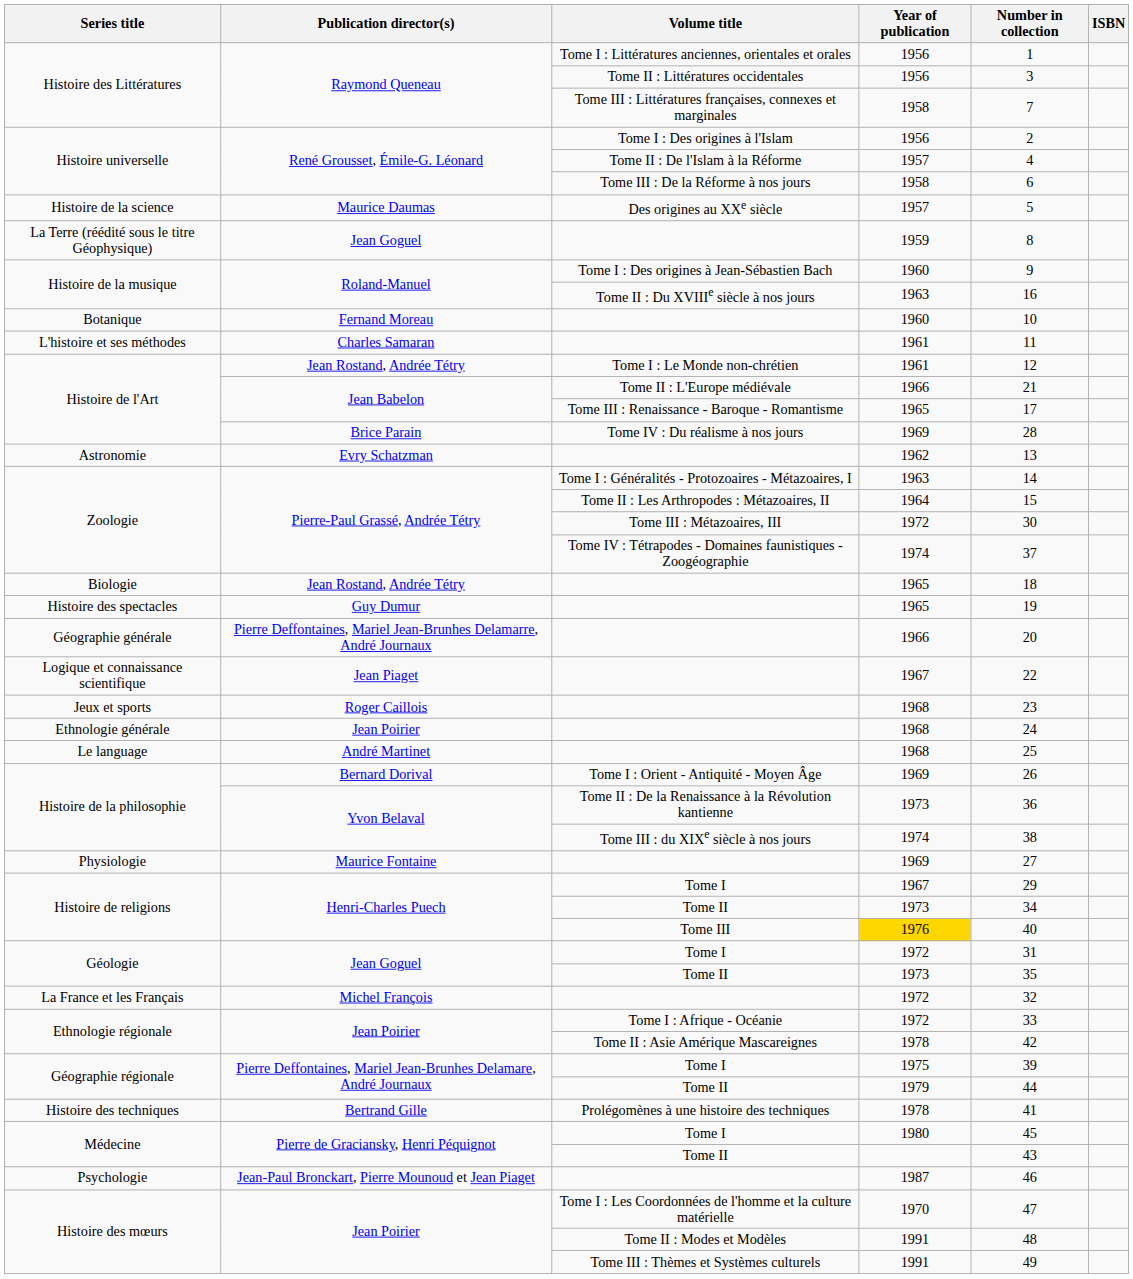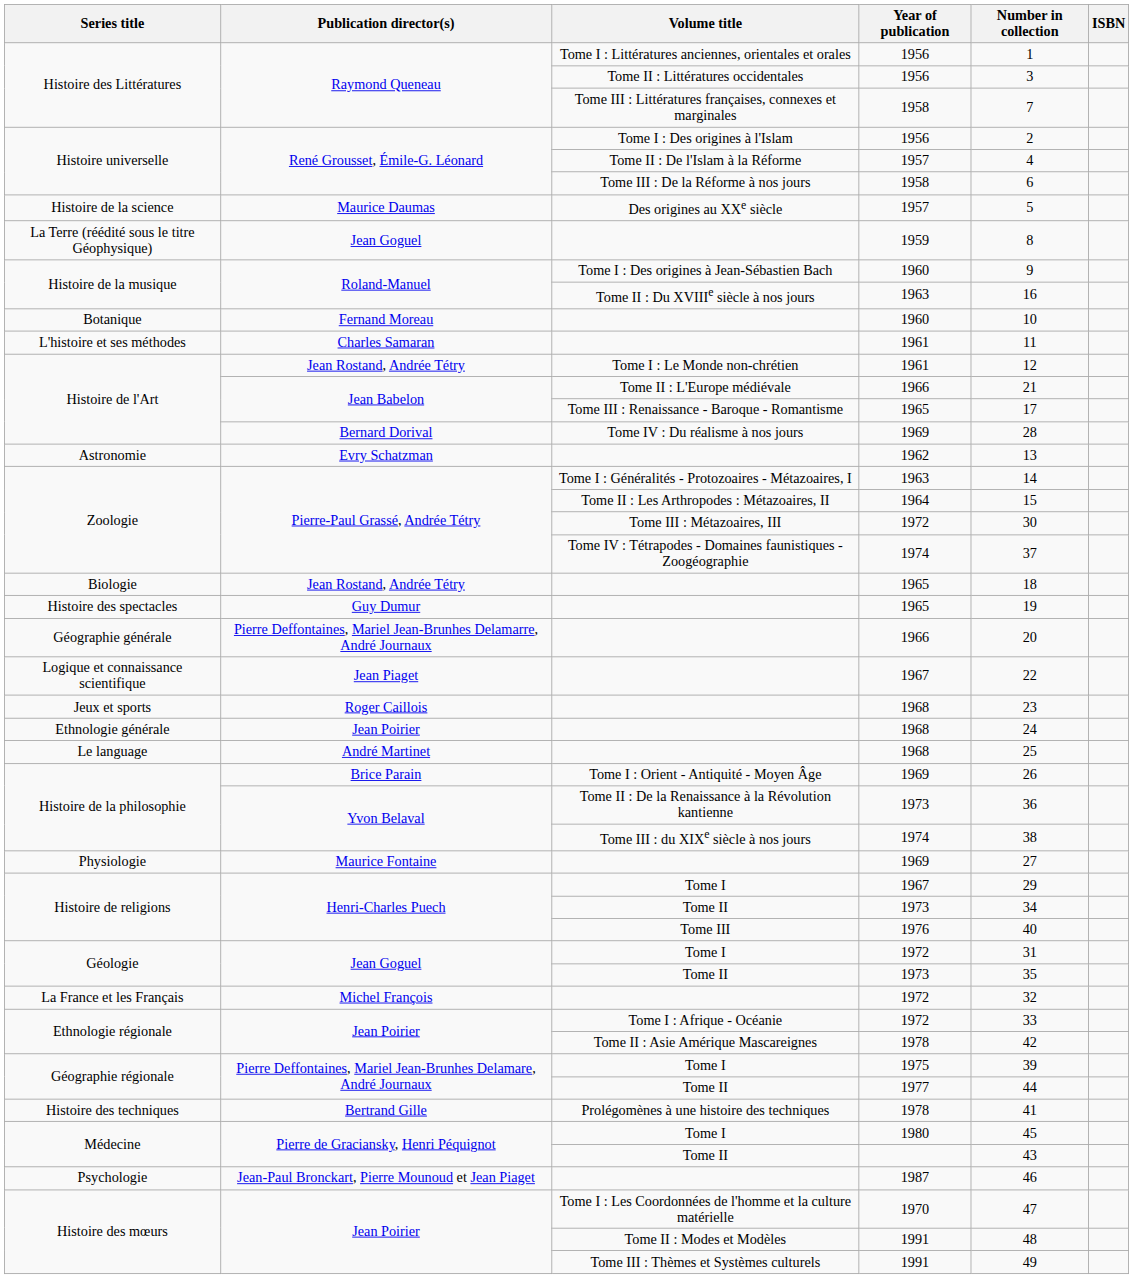 <table class="wikitable" style="text-align:center; width:100%;">
 <tr>
 <th scope=col>Series title</th>
 <th scope=col>Publication director(s)</th>
 <th scope=col>Volume title</th>
 <th scope=col>Year of publication</th>
 <th scope=col>Number in collection</th>
 <th scope=col>ISBN</th>
 </tr>
 <tr>
 <td rowspan=3>Histoire des Littératures</td>
 <td rowspan=3><a href='#'>Raymond Queneau</a></td>
 <td>Tome I : Littératures anciennes, orientales et orales</td>
 <td>1956</td>
 <td>1</td>
 <td></td>
 </tr>
 <tr>
 <td>Tome II : Littératures occidentales</td>
 <td>1956</td>
 <td>3</td>
 <td></td>
 </tr>
 <tr>
 <td>Tome III : Littératures françaises, connexes et marginales</td>
 <td>1958</td>
 <td>7</td>
 <td></td>
 </tr>
 <tr>
 <td rowspan=3>Histoire universelle</td>
 <td rowspan=3><a href='#'>René Grousset</a>, <a href='#'>Émile-G. Léonard</a></td>
 <td>Tome I : Des origines à l'Islam</td>
 <td>1956</td>
 <td>2</td>
 <td></td>
 </tr>
 <tr>
 <td>Tome II : De l'Islam à la Réforme</td>
 <td>1957</td>
 <td>4</td>
 <td></td>
 </tr>
 <tr>
 <td>Tome III : De la Réforme à nos jours</td>
 <td>1958</td>
 <td>6</td>
 <td></td>
 </tr>
 <tr>
 <td>Histoire de la science</td>
 <td><a href='#'>Maurice Daumas</a></td>
 <td>Des origines au XX<sup>e</sup> siècle</td>
 <td>1957</td>
 <td>5</td>
 <td></td>
 </tr>
 <tr>
 <td>La Terre (réédité sous le titre Géophysique)</td>
 <td><a href='#'>Jean Goguel</a></td>
 <td></td>
 <td>1959</td>
 <td>8</td>
 <td></td>
 </tr>
 <tr>
 <td rowspan=2>Histoire de la musique</td>
 <td rowspan=2><a href='#'>Roland-Manuel</a></td>
 <td>Tome I : Des origines à Jean-Sébastien Bach</td>
 <td>1960</td>
 <td>9</td>
 <td></td>
 </tr>
 <tr>
 <td>Tome II : Du XVIII<sup>e</sup> siècle à nos jours</td>
 <td>1963</td>
 <td>16</td>
 <td></td>
 </tr>
 <tr>
 <td>Botanique</td>
 <td><a href='#'>Fernand Moreau</a></td>
 <td></td>
 <td>1960</td>
 <td>10</td>
 <td></td>
 </tr>
 <tr>
 <td>L'histoire et ses méthodes</td>
 <td><a href='#'>Charles Samaran</a></td>
 <td></td>
 <td>1961</td>
 <td>11</td>
 <td></td>
 </tr>
 <tr>
 <td rowspan=4>Histoire de l'Art</td>
 <td><a href='#'>Jean Rostand</a>, <a href='#'>Andrée Tétry</a></td>
 <td>Tome I : Le Monde non-chrétien</td>
 <td>1961</td>
 <td>12</td>
 <td></td>
 </tr>
 <tr>
 <td rowspan=2><a href='#'>Jean Babelon</a></td>
 <td>Tome II : L'Europe médiévale</td>
 <td>1966</td>
 <td>21</td>
 <td></td>
 </tr>
 <tr>
 <td>Tome III : Renaissance - Baroque - Romantisme</td>
 <td>1965</td>
 <td>17</td>
 <td></td>
 </tr>
 <tr>
-<td><a href='#'>Brice Parain</a></td>
+<td><a href='#'>Bernard Dorival</a></td>
 <td>Tome IV : Du réalisme à nos jours</td>
 <td>1969</td>
 <td>28</td>
 <td></td>
 </tr>
 <tr>
 <td>Astronomie</td>
 <td><a href='#'>Evry Schatzman</a></td>
 <td></td>
 <td>1962</td>
 <td>13</td>
 <td></td>
 </tr>
 <tr>
 <td rowspan=4>Zoologie</td>
 <td rowspan=4><a href='#'>Pierre-Paul Grassé</a>, <a href='#'>Andrée Tétry</a></td>
 <td>Tome I : Généralités - Protozoaires - Métazoaires, I</td>
 <td>1963</td>
 <td>14</td>
 <td></td>
 </tr>
 <tr>
 <td>Tome II : Les Arthropodes : Métazoaires, II</td>
 <td>1964</td>
 <td>15</td>
 <td></td>
 </tr>
 <tr>
 <td>Tome III : Métazoaires, III</td>
 <td>1972</td>
 <td>30</td>
 <td></td>
 </tr>
 <tr>
 <td>Tome IV : Tétrapodes - Domaines faunistiques - Zoogéographie</td>
 <td>1974</td>
 <td>37</td>
 <td></td>
 </tr>
 <tr>
 <td>Biologie</td>
 <td><a href='#'>Jean Rostand</a>, <a href='#'>Andrée Tétry</a></td>
 <td></td>
 <td>1965</td>
 <td>18</td>
 <td></td>
 </tr>
 <tr>
 <td>Histoire des spectacles</td>
 <td><a href='#'>Guy Dumur</a></td>
 <td></td>
 <td>1965</td>
 <td>19</td>
 <td></td>
 </tr>
 <tr>
 <td>Géographie générale</td>
 <td><a href='#'>Pierre Deffontaines</a>, <a href='#'>Mariel Jean-Brunhes Delamarre</a>, <a href='#'>André Journaux</a></td>
 <td></td>
 <td>1966</td>
 <td>20</td>
 <td></td>
 </tr>
 <tr>
 <td>Logique et connaissance scientifique</td>
 <td><a href='#'>Jean Piaget</a></td>
 <td></td>
 <td>1967</td>
 <td>22</td>
 <td></td>
 </tr>
 <tr>
 <td>Jeux et sports</td>
 <td><a href='#'>Roger Caillois</a></td>
 <td></td>
 <td>1968</td>
 <td>23</td>
 <td></td>
 </tr>
 <tr>
 <td>Ethnologie générale</td>
 <td><a href='#'>Jean Poirier</a></td>
 <td></td>
 <td>1968</td>
 <td>24</td>
 <td></td>
 </tr>
 <tr>
 <td>Le language</td>
 <td><a href='#'>André Martinet</a></td>
 <td></td>
 <td>1968</td>
 <td>25</td>
 <td></td>
 </tr>
 <tr>
 <td rowspan=3>Histoire de la philosophie</td>
-<td><a href='#'>Bernard Dorival</a></td>
+<td><a href='#'>Brice Parain</a></td>
 <td>Tome I : Orient - Antiquité - Moyen Âge</td>
 <td>1969</td>
 <td>26</td>
 <td></td>
 </tr>
 <tr>
 <td rowspan=2><a href='#'>Yvon Belaval</a></td>
 <td>Tome II : De la Renaissance à la Révolution kantienne</td>
 <td>1973</td>
 <td>36</td>
 <td></td>
 </tr>
 <tr>
 <td>Tome III : du XIX<sup>e</sup> siècle à nos jours</td>
 <td>1974</td>
 <td>38</td>
 <td></td>
 </tr>
 <tr>
 <td>Physiologie</td>
 <td><a href='#'>Maurice Fontaine</a></td>
 <td></td>
 <td>1969</td>
 <td>27</td>
 <td></td>
 </tr>
 <tr>
 <td rowspan=3>Histoire de religions</td>
 <td rowspan=3><a href='#'>Henri-Charles Puech</a></td>
 <td>Tome I</td>
 <td>1967</td>
 <td>29</td>
 <td></td>
 </tr>
 <tr>
 <td>Tome II</td>
 <td>1973</td>
 <td>34</td>
 <td></td>
 </tr>
 <tr>
 <td>Tome III</td>
-<td style="background: gold;">1976</td>
+<td>1976</td>
 <td>40</td>
 <td></td>
 </tr>
 <tr>
 <td rowspan=2>Géologie</td>
 <td rowspan=2><a href='#'>Jean Goguel</a></td>
 <td>Tome I</td>
 <td>1972</td>
 <td>31</td>
 <td></td>
 </tr>
 <tr>
 <td>Tome II</td>
 <td>1973</td>
 <td>35</td>
 <td></td>
 </tr>
 <tr>
 <td>La France et les Français</td>
 <td><a href='#'>Michel François</a></td>
 <td></td>
 <td>1972</td>
 <td>32</td>
 <td></td>
 </tr>
 <tr>
 <td rowspan=2>Ethnologie régionale</td>
 <td rowspan=2><a href='#'>Jean Poirier</a></td>
 <td>Tome I : Afrique - Océanie</td>
 <td>1972</td>
 <td>33</td>
 <td></td>
 </tr>
 <tr>
 <td>Tome II : Asie Amérique Mascareignes</td>
 <td>1978</td>
 <td>42</td>
 <td></td>
 </tr>
 <tr>
 <td rowspan=2>Géographie régionale</td>
 <td rowspan=2><a href='#'>Pierre Deffontaines</a>, <a href='#'>Mariel Jean-Brunhes Delamare</a>, <a href='#'>André Journaux</a></td>
 <td>Tome I</td>
 <td>1975</td>
 <td>39</td>
 <td></td>
 </tr>
 <tr>
 <td>Tome II</td>
-<td>1979</td>
+<td>1977</td>
 <td>44</td>
 <td></td>
 </tr>
 <tr>
 <td>Histoire des techniques</td>
 <td><a href='#'>Bertrand Gille</a></td>
 <td>Prolégomènes à une histoire des techniques</td>
 <td>1978</td>
 <td>41</td>
 <td></td>
 </tr>
 <tr>
 <td rowspan=2>Médecine</td>
 <td rowspan=2><a href='#'>Pierre de Graciansky</a>, <a href='#'>Henri Péquignot</a></td>
 <td>Tome I</td>
 <td>1980</td>
 <td>45</td>
 <td></td>
 </tr>
 <tr>
 <td>Tome II</td>
 <td></td>
 <td>43</td>
 <td></td>
 </tr>
 <tr>
 <td>Psychologie</td>
 <td><a href='#'>Jean-Paul Bronckart</a>, <a href='#'>Pierre Mounoud</a> et <a href='#'>Jean Piaget</a></td>
 <td></td>
 <td>1987</td>
 <td>46</td>
 <td></td>
 </tr>
 <tr>
 <td rowspan=3>Histoire des mœurs</td>
 <td rowspan=3><a href='#'>Jean Poirier</a></td>
 <td>Tome I : Les Coordonnées de l'homme et la culture matérielle</td>
 <td>1970</td>
 <td>47</td>
 <td></td>
 </tr>
 <tr>
 <td>Tome II : Modes et Modèles</td>
 <td>1991</td>
 <td>48</td>
 <td></td>
 </tr>
 <tr>
 <td>Tome III : Thèmes et Systèmes culturels</td>
 <td>1991</td>
 <td>49</td>
 <td></td>
 </tr>
 </table>
